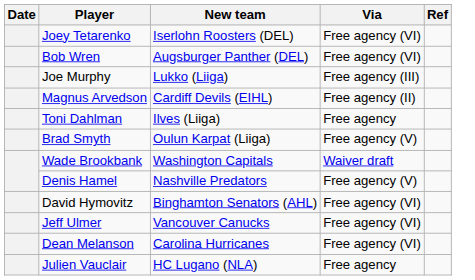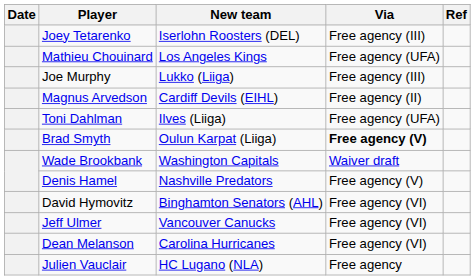 <table class="wikitable plainrowheaders">
 <tr style="background:#ddd; text-align:center;">
 <th>Date</th>
 <th>Player</th>
 <th>New team</th>
 <th>Via</th>
 <th>Ref</th>
 </tr>
 <tr>
 <th scope="row"></th>
 <td><a href='#'>Joey Tetarenko</a></td>
 <td><a href='#'>Iserlohn Roosters</a> (DEL)</td>
-<td>Free agency (VI)</td>
+<td>Free agency (III)</td>
 <td></td>
 </tr>
 <tr>
 <th scope="row"></th>
-<td><a href='#'>Bob Wren</a></td>
-<td><a href='#'>Augsburger Panther</a> (<a href='#'>DEL</a>)</td>
-<td>Free agency (VI)</td>
+<td><a href='#'>Mathieu Chouinard</a></td>
+<td><a href='#'>Los Angeles Kings</a></td>
+<td>Free agency (UFA)</td>
 <td></td>
 </tr>
 <tr>
 <th scope="row"></th>
 <td>Joe Murphy</td>
 <td><a href='#'>Lukko</a> (<a href='#'>Liiga</a>)</td>
 <td>Free agency (III)</td>
 <td></td>
 </tr>
 <tr>
 <th scope="row"></th>
 <td><a href='#'>Magnus Arvedson</a></td>
 <td><a href='#'>Cardiff Devils</a> (<a href='#'>EIHL</a>)</td>
 <td>Free agency (II)</td>
 <td></td>
 </tr>
 <tr>
 <th scope="row"></th>
 <td><a href='#'>Toni Dahlman</a></td>
 <td><a href='#'>Ilves</a> (Liiga)</td>
-<td>Free agency</td>
+<td>Free agency (UFA)</td>
 <td></td>
 </tr>
 <tr>
 <th scope="row"></th>
 <td><a href='#'>Brad Smyth</a></td>
 <td><a href='#'>Oulun Karpat</a> (Liiga)</td>
-<td>Free agency (V)</td>
+<td><strong>Free agency (V)</strong></td>
 <td></td>
 </tr>
 <tr>
 <th scope="row" rowspan=2></th>
 <td><a href='#'>Wade Brookbank</a></td>
 <td><a href='#'>Washington Capitals</a></td>
 <td><a href='#'>Waiver draft</a></td>
 <td></td>
 </tr>
 <tr>
 <td><a href='#'>Denis Hamel</a></td>
 <td><a href='#'>Nashville Predators</a></td>
 <td>Free agency (V)</td>
 <td></td>
 </tr>
 <tr>
 <th scope="row"></th>
 <td>David Hymovitz</td>
 <td><a href='#'>Binghamton Senators</a> (<a href='#'>AHL</a>)</td>
 <td>Free agency (VI)</td>
 <td></td>
 </tr>
 <tr>
 <th scope="row"></th>
 <td><a href='#'>Jeff Ulmer</a></td>
 <td><a href='#'>Vancouver Canucks</a></td>
 <td>Free agency (VI)</td>
 <td></td>
 </tr>
 <tr>
 <th scope="row"></th>
 <td><a href='#'>Dean Melanson</a></td>
 <td><a href='#'>Carolina Hurricanes</a></td>
 <td>Free agency (VI)</td>
 <td></td>
 </tr>
 <tr>
 <th scope="row"></th>
 <td><a href='#'>Julien Vauclair</a></td>
 <td><a href='#'>HC Lugano</a> (<a href='#'>NLA</a>)</td>
 <td>Free agency</td>
 <td></td>
 </tr>
 </table>
